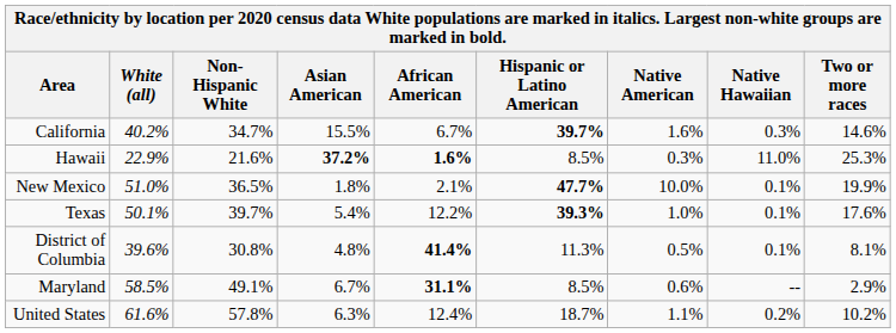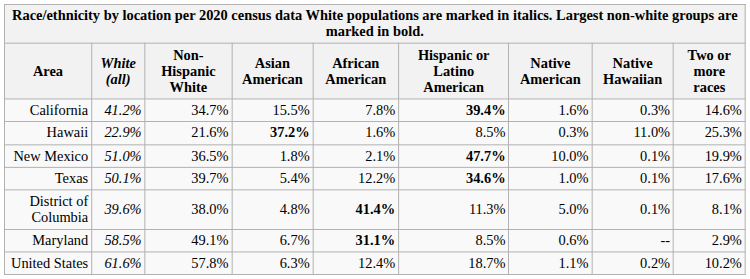 <table class="wikitable" style="text-align:right; margin-right:60px">
 <tr>
 <th colspan=9>Race/ethnicity by location per 2020 census data White populations are marked in italics. Largest non-white groups are marked in bold.</th>
 </tr>
 <tr>
 <th>Area</th>
 <th><em>White (all)</em></th>
 <th>Non-Hispanic White</th>
 <th>Asian American</th>
 <th>African American</th>
 <th>Hispanic or Latino American</th>
 <th>Native American</th>
 <th>Native Hawaiian</th>
 <th>Two or more races</th>
 </tr>
 <tr>
 <td>California</td>
-<td><em>40.2%</em></td>
+<td><em>41.2%</em></td>
 <td>34.7%</td>
 <td>15.5%</td>
-<td>6.7%</td>
-<td><strong>39.7%</strong></td>
+<td>7.8%</td>
+<td><strong>39.4%</strong></td>
 <td>1.6%</td>
 <td>0.3%</td>
 <td>14.6%</td>
 </tr>
 <tr>
 <td>Hawaii</td>
 <td><em>22.9%</em></td>
 <td>21.6%</td>
 <td><strong>37.2%</strong></td>
-<td><strong>1.6%</strong></td>
+<td>1.6%</td>
 <td>8.5%</td>
 <td>0.3%</td>
 <td>11.0%</td>
 <td>25.3%</td>
 </tr>
 <tr>
 <td>New Mexico</td>
 <td><em>51.0%</em></td>
 <td>36.5%</td>
 <td>1.8%</td>
 <td>2.1%</td>
 <td><strong>47.7%</strong></td>
 <td>10.0%</td>
 <td>0.1%</td>
 <td>19.9%</td>
 </tr>
 <tr>
 <td>Texas</td>
 <td><em>50.1%</em></td>
 <td>39.7%</td>
 <td>5.4%</td>
 <td>12.2%</td>
-<td><strong>39.3%</strong></td>
+<td><strong>34.6%</strong></td>
 <td>1.0%</td>
 <td>0.1%</td>
 <td>17.6%</td>
 </tr>
 <tr>
 <td>District of Columbia</td>
 <td><em>39.6%</em></td>
-<td>30.8%</td>
+<td>38.0%</td>
 <td>4.8%</td>
 <td><strong>41.4%</strong></td>
 <td>11.3%</td>
-<td>0.5%</td>
+<td>5.0%</td>
 <td>0.1%</td>
 <td>8.1%</td>
 </tr>
 <tr>
 <td>Maryland</td>
 <td><em>58.5%</em></td>
 <td>49.1%</td>
 <td>6.7%</td>
 <td><strong>31.1%</strong></td>
 <td>8.5%</td>
 <td>0.6%</td>
 <td>--</td>
 <td>2.9%</td>
 </tr>
 <tr>
 <td>United States</td>
 <td><em>61.6%</em></td>
 <td>57.8%</td>
 <td>6.3%</td>
 <td>12.4%</td>
 <td>18.7%</td>
 <td>1.1%</td>
 <td>0.2%</td>
 <td>10.2%</td>
 </tr>
 </table>
